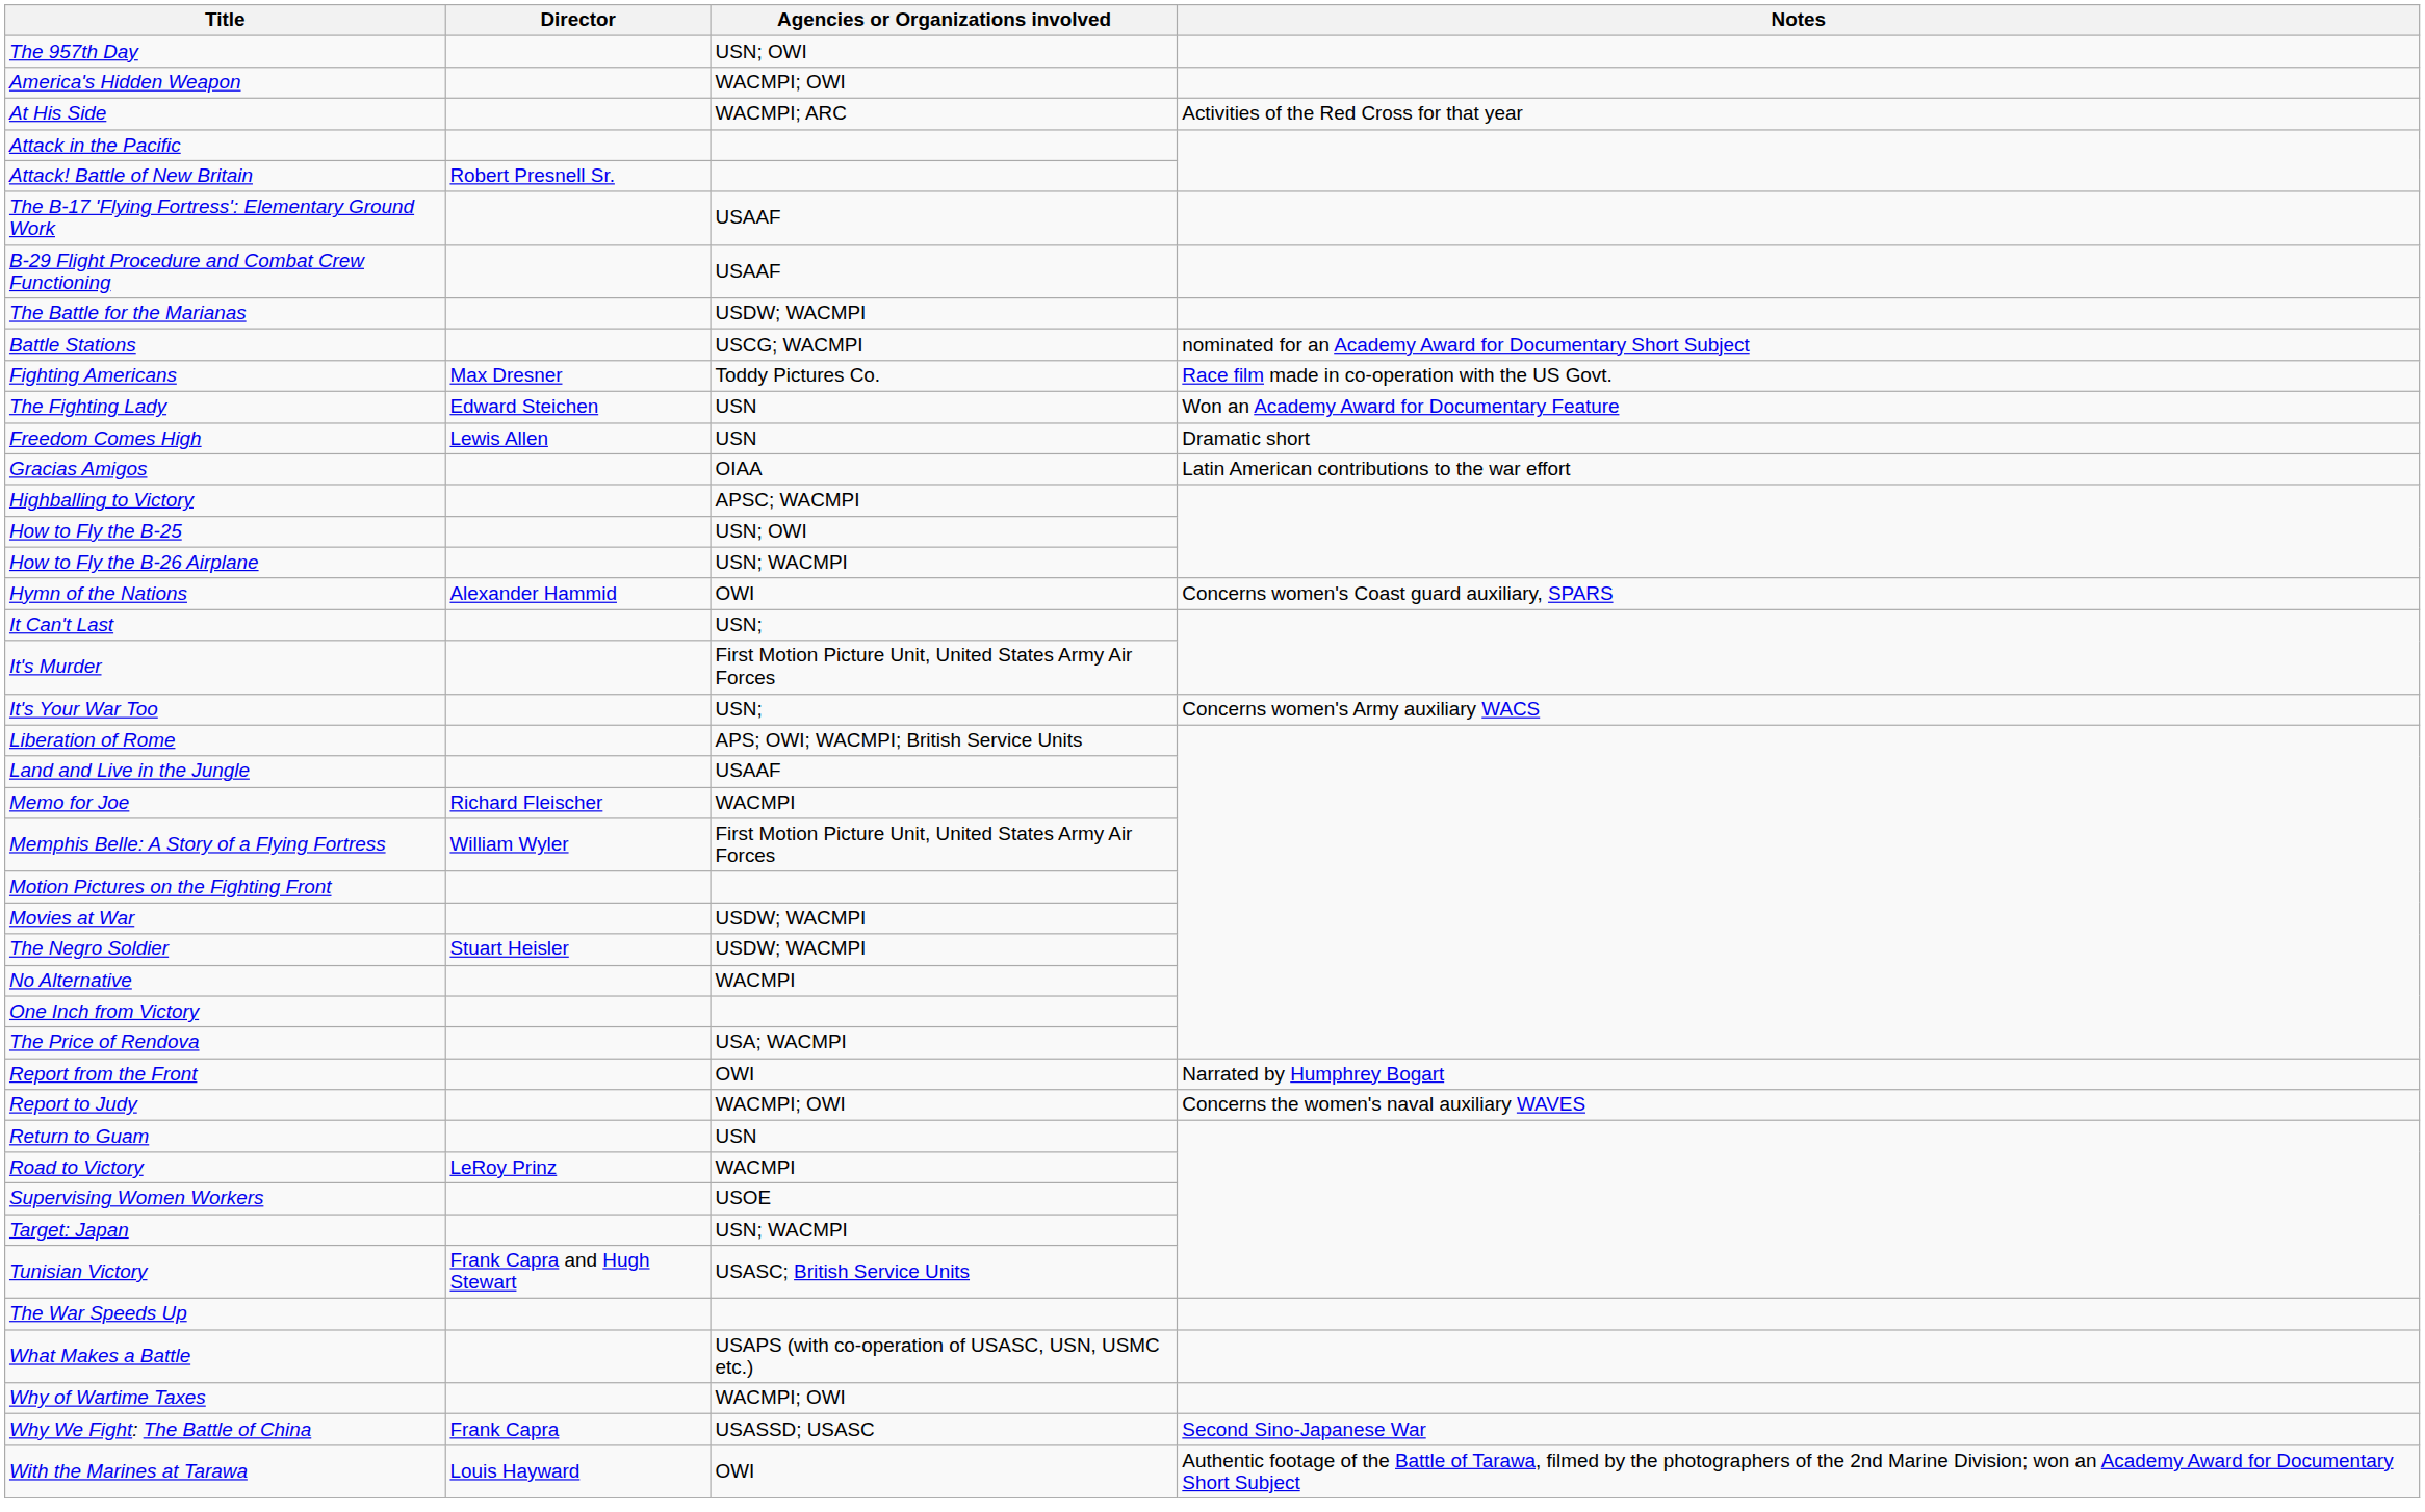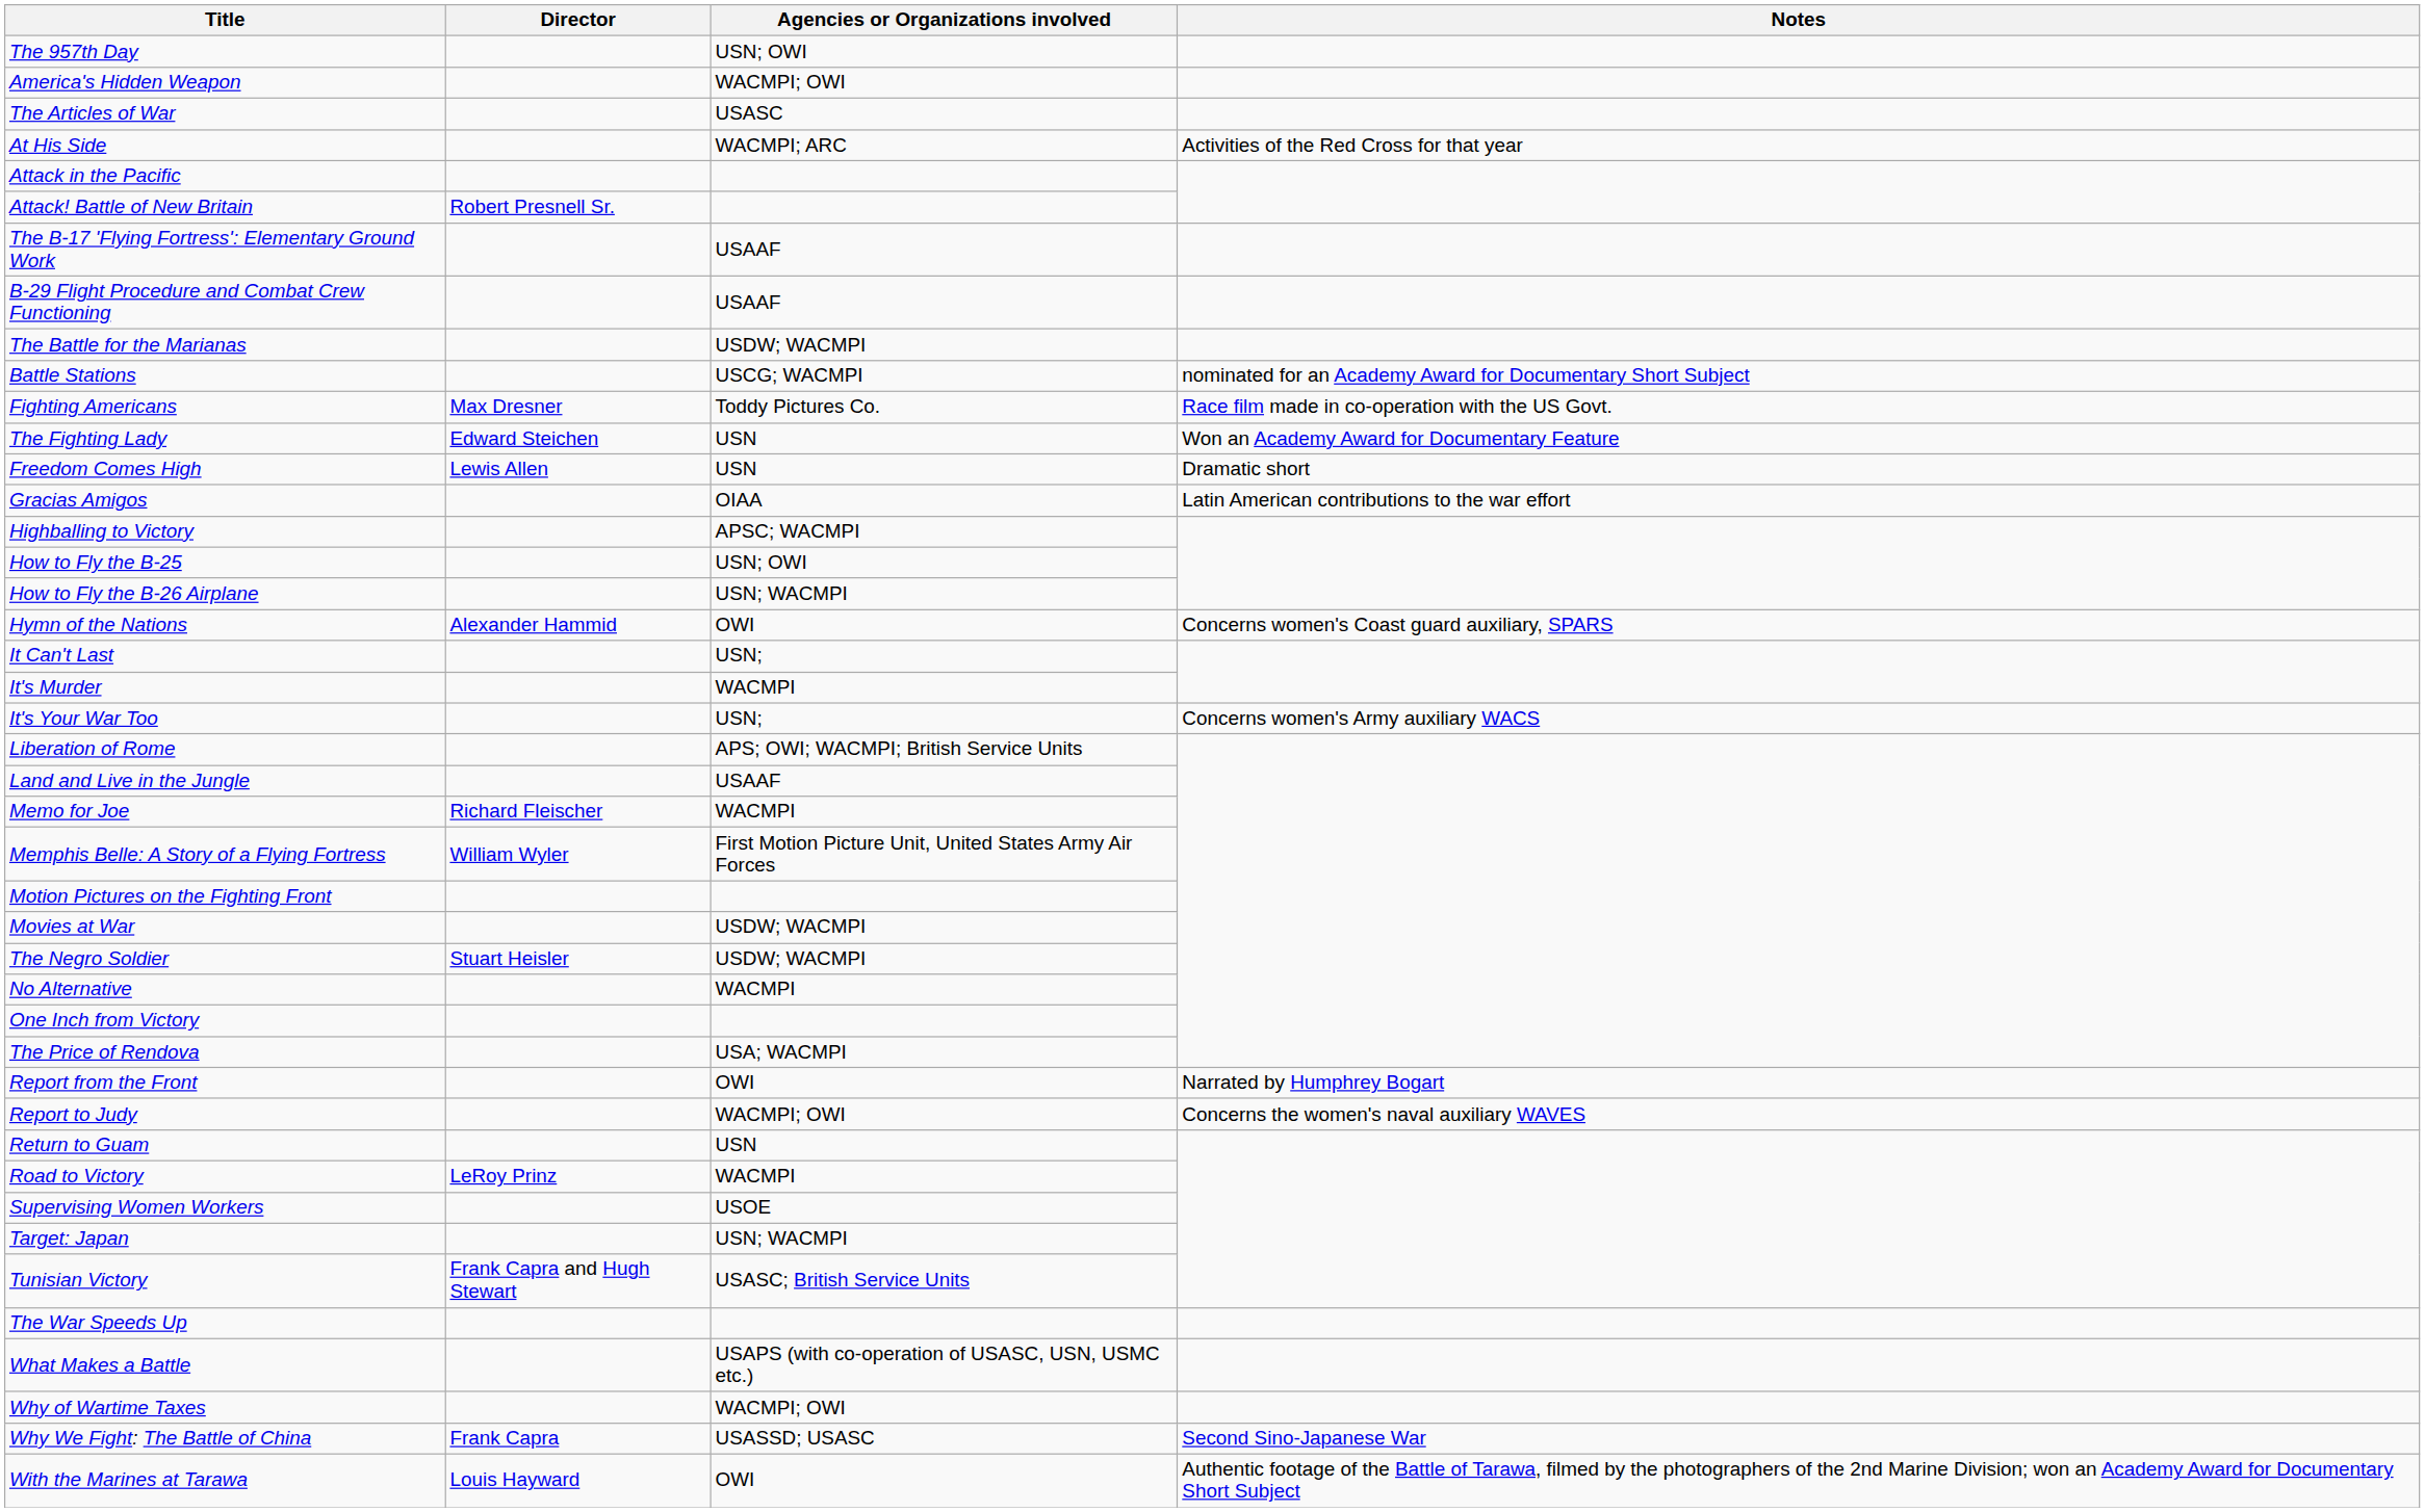 <table class="wikitable">
 <tr>
 <th>Title</th>
 <th>Director</th>
 <th>Agencies or Organizations involved</th>
 <th>Notes</th>
 </tr>
 <tr>
 <td><em><a href='#'>The 957th Day</a></em></td>
 <td></td>
 <td>USN; OWI</td>
 <td></td>
 </tr>
 <tr>
 <td><em><a href='#'>America's Hidden Weapon</a></em></td>
 <td></td>
 <td>WACMPI; OWI</td>
+<td></td>
+</tr>
+<tr>
+<td><em><a href='#'>The Articles of War</a></em></td>
+<td></td>
+<td>USASC</td>
 <td></td>
 </tr>
 <tr>
 <td><em><a href='#'>At His Side</a></em></td>
 <td></td>
 <td>WACMPI; ARC</td>
 <td>Activities of the Red Cross for that year</td>
 </tr>
 <tr>
 <td><em><a href='#'>Attack in the Pacific</a></em></td>
 <td></td>
 <td></td>
 </tr>
 <tr>
 <td><em><a href='#'>Attack! Battle of New Britain</a></em></td>
 <td><a href='#'>Robert Presnell Sr.</a></td>
 <td></td>
 </tr>
 <tr>
 <td><em><a href='#'>The B-17 'Flying Fortress': Elementary Ground Work</a></em></td>
 <td></td>
 <td>USAAF</td>
 <td></td>
 </tr>
 <tr>
 <td><em><a href='#'>B-29 Flight Procedure and Combat Crew Functioning</a></em></td>
 <td></td>
 <td>USAAF</td>
 <td></td>
 </tr>
 <tr>
 <td><em><a href='#'>The Battle for the Marianas</a></em></td>
 <td></td>
 <td>USDW; WACMPI</td>
 </tr>
 <tr>
 <td><em><a href='#'>Battle Stations</a></em></td>
 <td></td>
 <td>USCG; WACMPI</td>
 <td>nominated for an <a href='#'>Academy Award for Documentary Short Subject</a></td>
 </tr>
 <tr>
 <td><em><a href='#'>Fighting Americans</a></em></td>
 <td><a href='#'>Max Dresner</a></td>
 <td>Toddy Pictures Co.</td>
 <td><a href='#'>Race film</a> made in co-operation with the US Govt.</td>
 </tr>
 <tr>
 <td><em><a href='#'>The Fighting Lady</a></em></td>
 <td><a href='#'>Edward Steichen</a></td>
 <td>USN</td>
 <td>Won an <a href='#'>Academy Award for Documentary Feature</a></td>
 </tr>
 <tr>
 <td><em><a href='#'>Freedom Comes High</a></em></td>
 <td><a href='#'>Lewis Allen</a></td>
 <td>USN</td>
 <td>Dramatic short</td>
 </tr>
 <tr>
 <td><em><a href='#'>Gracias Amigos</a></em></td>
 <td></td>
 <td>OIAA</td>
 <td>Latin American contributions to the war effort</td>
 </tr>
 <tr>
 <td><em><a href='#'>Highballing to Victory</a></em></td>
 <td></td>
 <td>APSC; WACMPI</td>
 </tr>
 <tr>
 <td><em><a href='#'>How to Fly the B-25</a></em></td>
 <td></td>
 <td>USN; OWI</td>
 </tr>
 <tr>
 <td><em><a href='#'>How to Fly the B-26 Airplane</a></em></td>
 <td></td>
 <td>USN; WACMPI</td>
 </tr>
 <tr>
 <td><em><a href='#'>Hymn of the Nations</a></em></td>
 <td><a href='#'>Alexander Hammid</a></td>
 <td>OWI</td>
 <td>Concerns women's Coast guard auxiliary, <a href='#'>SPARS</a></td>
 </tr>
 <tr>
 <td><em><a href='#'>It Can't Last</a></em></td>
 <td></td>
 <td>USN;</td>
 </tr>
 <tr>
 <td><em><a href='#'>It's Murder</a></em></td>
 <td></td>
-<td>First Motion Picture Unit, United States Army Air Forces</td>
+<td>WACMPI</td>
 </tr>
 <tr>
 <td><em><a href='#'>It's Your War Too</a></em></td>
 <td></td>
 <td>USN;</td>
 <td>Concerns women's Army auxiliary <a href='#'>WACS</a></td>
 </tr>
 <tr>
 <td><em><a href='#'>Liberation of Rome</a></em></td>
 <td></td>
 <td>APS; OWI;  WACMPI; British Service Units</td>
 </tr>
 <tr>
 <td><em><a href='#'>Land and Live in the Jungle</a></em></td>
 <td></td>
 <td>USAAF</td>
 </tr>
 <tr>
 <td><em><a href='#'>Memo for Joe</a></em></td>
 <td><a href='#'>Richard Fleischer</a></td>
 <td>WACMPI</td>
 </tr>
 <tr>
 <td><em><a href='#'>Memphis Belle: A Story of a Flying Fortress</a></em></td>
 <td><a href='#'>William Wyler</a></td>
 <td>First Motion Picture Unit, United States Army Air Forces</td>
 </tr>
 <tr>
 <td><em><a href='#'>Motion Pictures on the Fighting Front</a></em></td>
 <td></td>
 <td></td>
 </tr>
 <tr>
 <td><em><a href='#'>Movies at War</a></em></td>
 <td></td>
 <td>USDW; WACMPI</td>
 </tr>
 <tr>
 <td><em><a href='#'>The Negro Soldier</a></em></td>
 <td><a href='#'>Stuart Heisler</a></td>
 <td>USDW; WACMPI</td>
 </tr>
 <tr>
 <td><em><a href='#'>No Alternative</a></em></td>
 <td></td>
 <td>WACMPI</td>
 </tr>
 <tr>
 <td><em><a href='#'>One Inch from Victory</a></em></td>
 <td></td>
 <td></td>
 </tr>
 <tr>
 <td><em><a href='#'>The Price of Rendova</a></em></td>
 <td></td>
 <td>USA; WACMPI</td>
 </tr>
 <tr>
 <td><em><a href='#'>Report from the Front</a></em></td>
 <td></td>
 <td>OWI</td>
 <td>Narrated by <a href='#'>Humphrey Bogart</a></td>
 </tr>
 <tr>
 <td><em><a href='#'>Report to Judy</a></em></td>
 <td></td>
 <td>WACMPI; OWI</td>
 <td>Concerns the women's naval auxiliary <a href='#'>WAVES</a></td>
 </tr>
 <tr>
 <td><em><a href='#'>Return to Guam</a></em></td>
 <td></td>
 <td>USN</td>
 </tr>
 <tr>
 <td><em><a href='#'>Road to Victory</a></em></td>
 <td><a href='#'>LeRoy Prinz</a></td>
 <td>WACMPI</td>
 </tr>
 <tr>
 <td><em><a href='#'>Supervising Women Workers</a></em></td>
 <td></td>
 <td>USOE</td>
 </tr>
 <tr>
 <td><em><a href='#'>Target: Japan</a></em></td>
 <td></td>
 <td>USN; WACMPI</td>
 </tr>
 <tr>
 <td><em><a href='#'>Tunisian Victory</a></em></td>
 <td><a href='#'>Frank Capra</a> and <a href='#'>Hugh Stewart</a></td>
 <td>USASC; <a href='#'>British Service Units</a></td>
 </tr>
 <tr>
 <td><em><a href='#'>The War Speeds Up</a></em></td>
 <td></td>
 <td></td>
 <td></td>
 </tr>
 <tr>
 <td><em><a href='#'>What Makes a Battle</a></em></td>
 <td></td>
 <td>USAPS (with co-operation of USASC, USN, USMC etc.)</td>
 <td></td>
 </tr>
 <tr>
 <td><em><a href='#'>Why of Wartime Taxes</a></em></td>
 <td></td>
 <td>WACMPI; OWI</td>
 </tr>
 <tr>
 <td><em><a href='#'>Why We Fight</a>: <a href='#'>The Battle of China</a></em></td>
 <td><a href='#'>Frank Capra</a></td>
 <td>USASSD; USASC</td>
 <td><a href='#'>Second Sino-Japanese War</a></td>
 </tr>
 <tr>
 <td><em><a href='#'>With the Marines at Tarawa</a></em></td>
 <td><a href='#'>Louis Hayward</a></td>
 <td>OWI</td>
 <td>Authentic footage of the <a href='#'>Battle of Tarawa</a>, filmed by the photographers of the 2nd Marine Division; won an <a href='#'>Academy Award for Documentary Short Subject</a></td>
 </tr>
 </table>
